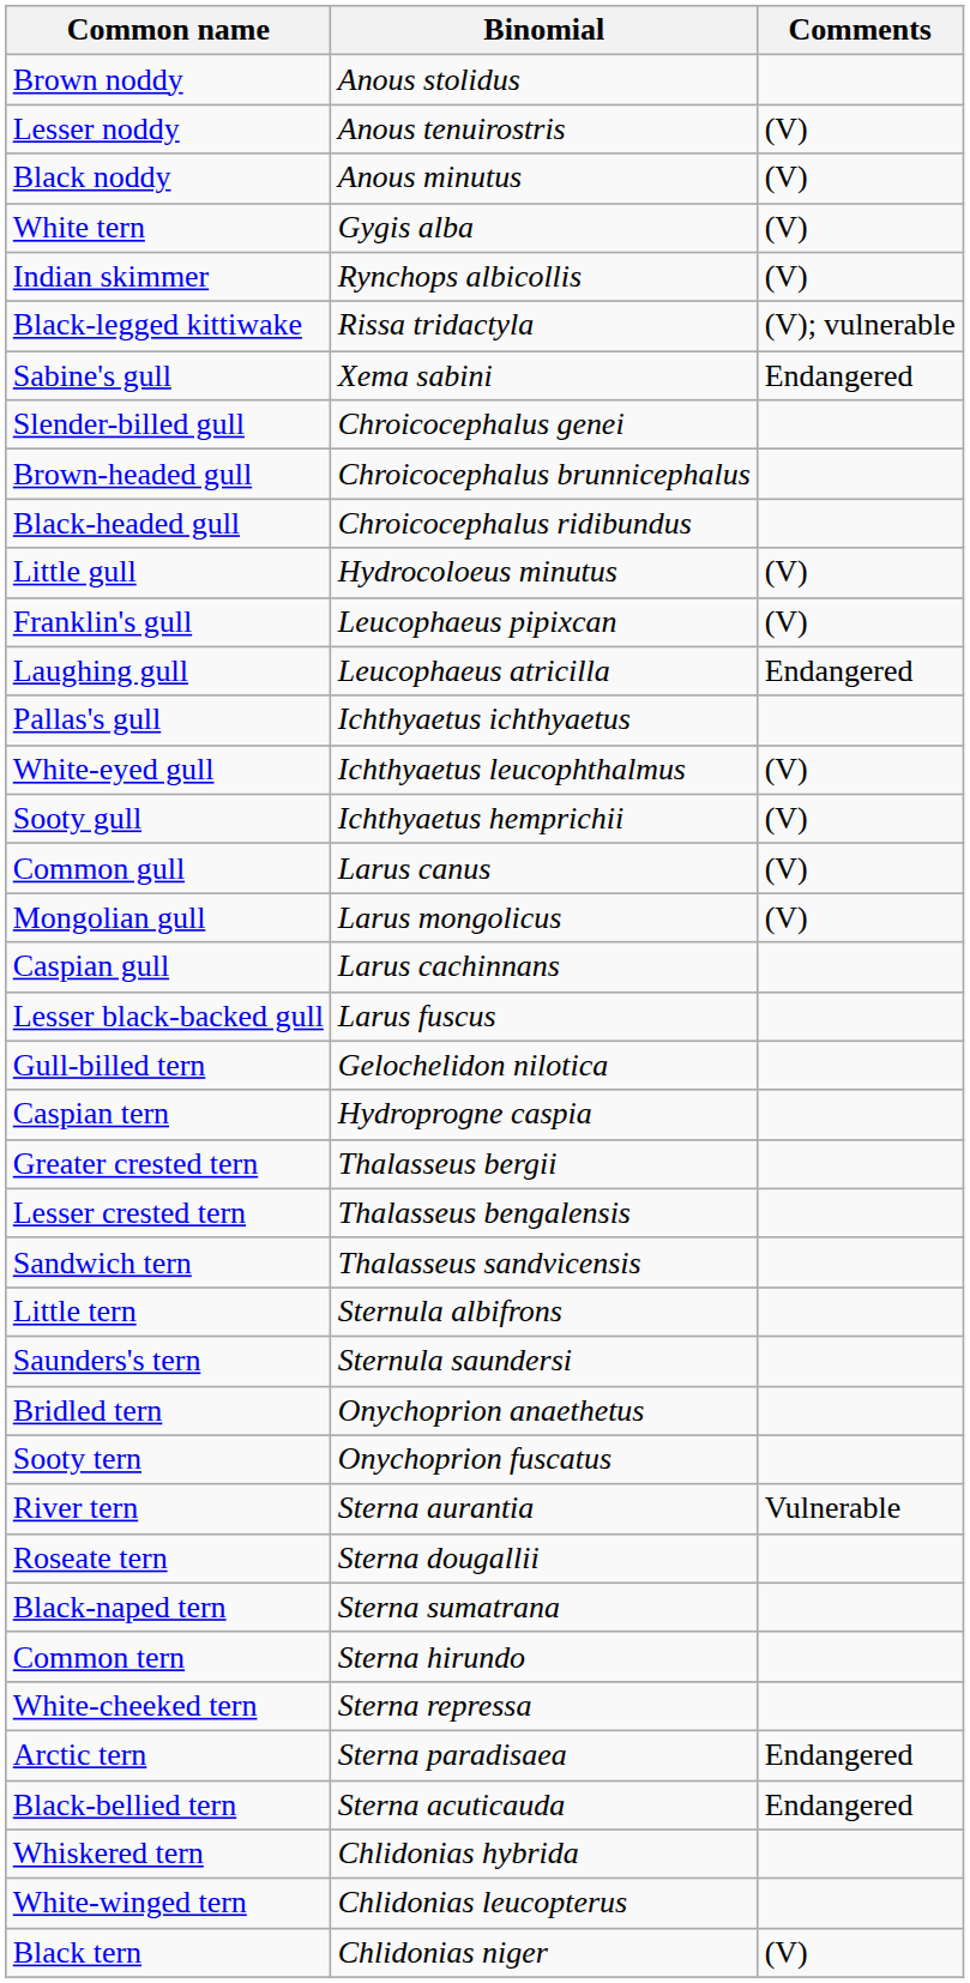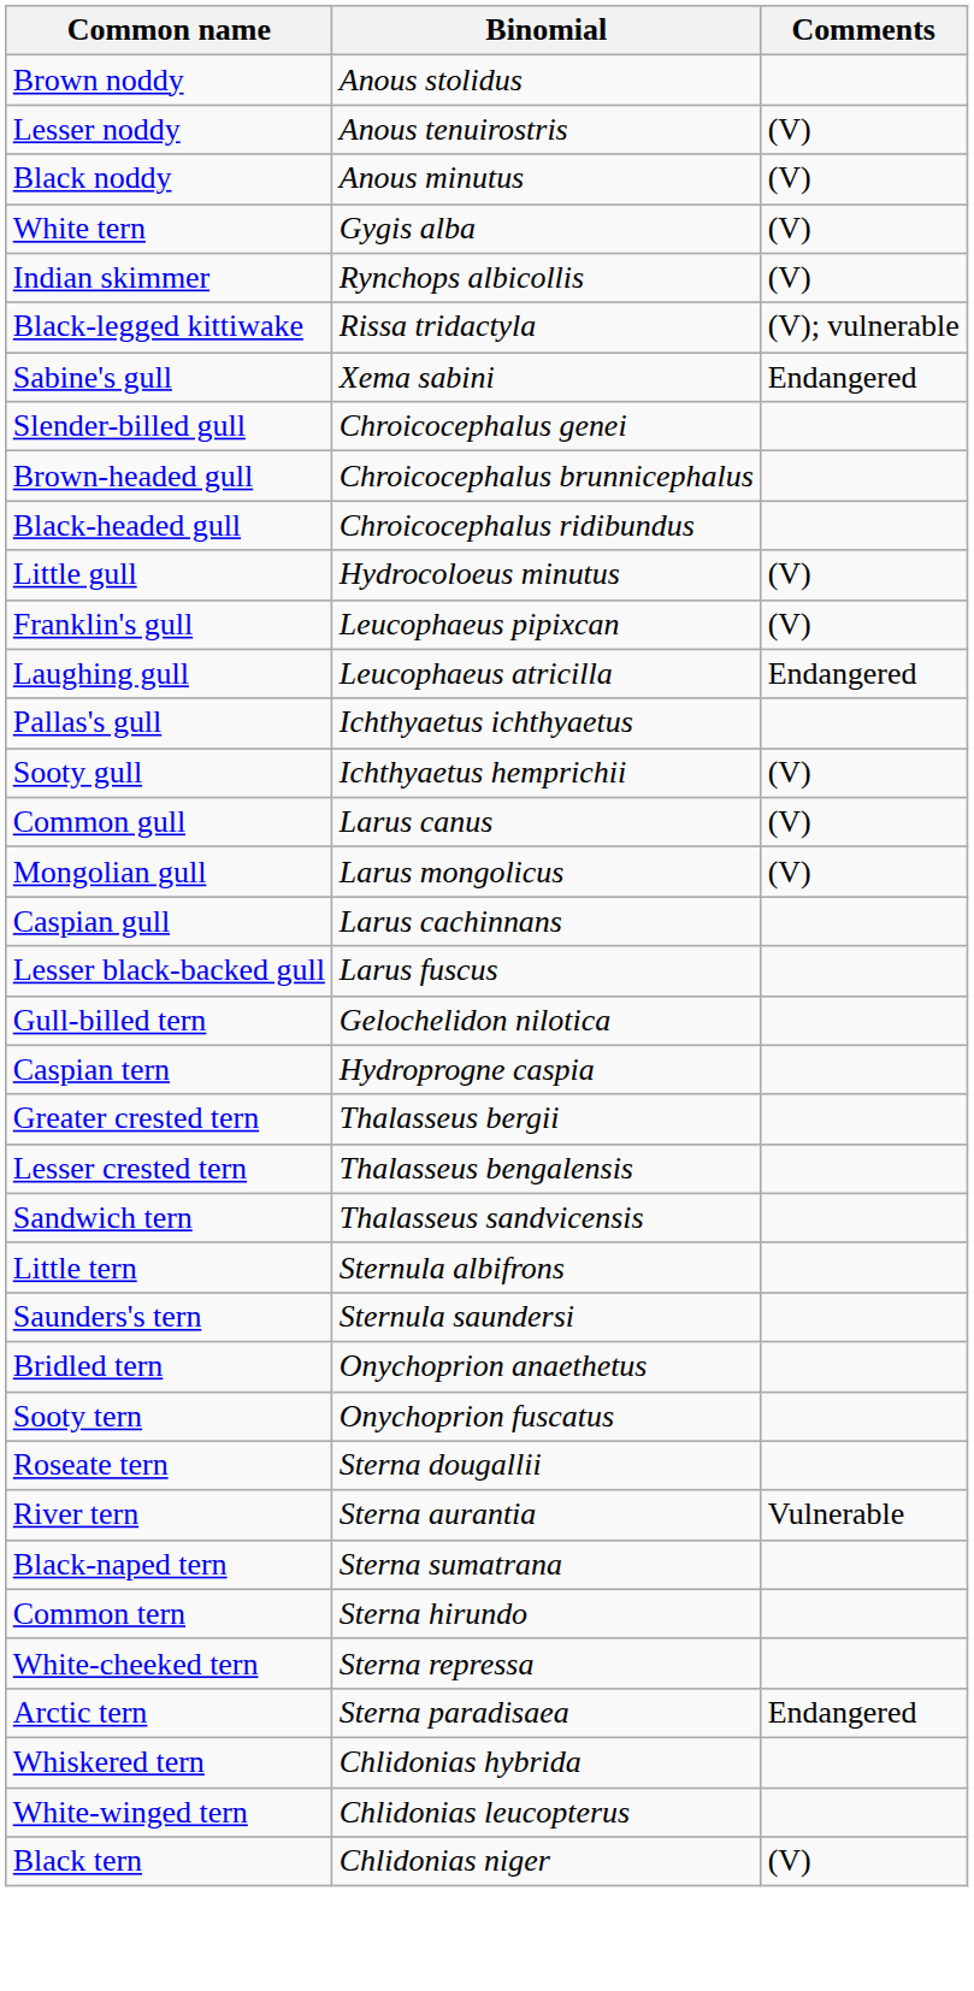 <table class="wikitable">
 <tr>
 <th>Common name</th>
 <th>Binomial</th>
 <th>Comments</th>
 </tr>
 <tr>
 <td><a href='#'>Brown noddy</a></td>
 <td><em>Anous stolidus</em></td>
 <td></td>
 </tr>
 <tr>
 <td><a href='#'>Lesser noddy</a></td>
 <td><em>Anous tenuirostris</em></td>
 <td>(V)</td>
 </tr>
 <tr>
 <td><a href='#'>Black noddy</a></td>
 <td><em>Anous minutus</em></td>
 <td>(V)</td>
 </tr>
 <tr>
 <td><a href='#'>White tern</a></td>
 <td><em>Gygis alba</em></td>
 <td>(V)</td>
 </tr>
 <tr>
 <td><a href='#'>Indian skimmer</a></td>
 <td><em>Rynchops albicollis</em></td>
 <td>(V)</td>
 </tr>
 <tr>
 <td><a href='#'>Black-legged kittiwake</a></td>
 <td><em>Rissa tridactyla</em></td>
 <td>(V); vulnerable</td>
 </tr>
 <tr>
 <td><a href='#'>Sabine's gull</a></td>
 <td><em>Xema sabini</em></td>
 <td>Endangered</td>
 </tr>
 <tr>
 <td><a href='#'>Slender-billed gull</a></td>
 <td><em>Chroicocephalus genei</em></td>
 </tr>
 <tr>
 <td><a href='#'>Brown-headed gull</a></td>
 <td><em>Chroicocephalus brunnicephalus</em></td>
 <td></td>
 </tr>
 <tr>
 <td><a href='#'>Black-headed gull</a></td>
 <td><em>Chroicocephalus ridibundus</em></td>
 <td></td>
 </tr>
 <tr>
 <td><a href='#'>Little gull</a></td>
 <td><em>Hydrocoloeus minutus</em></td>
 <td>(V)</td>
 </tr>
 <tr>
 <td><a href='#'>Franklin's gull</a></td>
 <td><em>Leucophaeus pipixcan</em></td>
 <td>(V)</td>
 </tr>
 <tr>
 <td><a href='#'>Laughing gull</a></td>
 <td><em>Leucophaeus atricilla</em></td>
 <td>Endangered</td>
 </tr>
 <tr>
 <td><a href='#'>Pallas's gull</a></td>
 <td><em>Ichthyaetus ichthyaetus</em></td>
 <td></td>
 </tr>
 <tr>
-<td><a href='#'>White-eyed gull</a></td>
-<td><em>Ichthyaetus leucophthalmus</em></td>
-<td>(V)</td>
-</tr>
-<tr>
 <td><a href='#'>Sooty gull</a></td>
 <td><em>Ichthyaetus hemprichii</em></td>
 <td>(V)</td>
 </tr>
 <tr>
 <td><a href='#'>Common gull</a></td>
 <td><em>Larus canus</em></td>
 <td>(V)</td>
 </tr>
 <tr>
 <td><a href='#'>Mongolian gull</a></td>
 <td><em>Larus mongolicus</em></td>
 <td>(V)</td>
 </tr>
 <tr>
 <td><a href='#'>Caspian gull</a></td>
 <td><em>Larus cachinnans</em></td>
 <td></td>
 </tr>
 <tr>
 <td><a href='#'>Lesser black-backed gull</a></td>
 <td><em>Larus fuscus</em></td>
 <td></td>
 </tr>
 <tr>
 <td><a href='#'>Gull-billed tern</a></td>
 <td><em>Gelochelidon nilotica</em></td>
 <td></td>
 </tr>
 <tr>
 <td><a href='#'>Caspian tern</a></td>
 <td><em>Hydroprogne caspia</em></td>
 <td></td>
 </tr>
 <tr>
 <td><a href='#'>Greater crested tern</a></td>
 <td><em>Thalasseus bergii</em></td>
 <td></td>
 </tr>
 <tr>
 <td><a href='#'>Lesser crested tern</a></td>
 <td><em>Thalasseus bengalensis</em></td>
 <td></td>
 </tr>
 <tr>
 <td><a href='#'>Sandwich tern</a></td>
 <td><em>Thalasseus sandvicensis</em></td>
 <td></td>
 </tr>
 <tr>
 <td><a href='#'>Little tern</a></td>
 <td><em>Sternula albifrons</em></td>
 <td></td>
 </tr>
 <tr>
 <td><a href='#'>Saunders's tern</a></td>
 <td><em>Sternula saundersi</em></td>
 <td></td>
 </tr>
 <tr>
 <td><a href='#'>Bridled tern</a></td>
 <td><em>Onychoprion anaethetus</em></td>
 <td></td>
 </tr>
 <tr>
 <td><a href='#'>Sooty tern</a></td>
 <td><em>Onychoprion fuscatus</em></td>
 <td></td>
 </tr>
 <tr>
+<td><a href='#'>Roseate tern</a></td>
+<td><em>Sterna dougallii</em></td>
+<td></td>
+</tr>
+<tr>
 <td><a href='#'>River tern</a></td>
 <td><em>Sterna aurantia</em></td>
 <td>Vulnerable</td>
-</tr>
-<tr>
-<td><a href='#'>Roseate tern</a></td>
-<td><em>Sterna dougallii</em></td>
-<td></td>
 </tr>
 <tr>
 <td><a href='#'>Black-naped tern</a></td>
 <td><em>Sterna sumatrana</em></td>
 <td></td>
 </tr>
 <tr>
 <td><a href='#'>Common tern</a></td>
 <td><em>Sterna hirundo</em></td>
 <td></td>
 </tr>
 <tr>
 <td><a href='#'>White-cheeked tern</a></td>
 <td><em>Sterna repressa</em></td>
 <td></td>
 </tr>
 <tr>
 <td><a href='#'>Arctic tern</a></td>
 <td><em>Sterna paradisaea</em></td>
 <td>Endangered</td>
 </tr>
 <tr>
-<td><a href='#'>Black-bellied tern</a></td>
-<td><em>Sterna acuticauda</em></td>
-<td>Endangered</td>
-</tr>
-<tr>
 <td><a href='#'>Whiskered tern</a></td>
 <td><em>Chlidonias hybrida</em></td>
 <td></td>
 </tr>
 <tr>
 <td><a href='#'>White-winged tern</a></td>
 <td><em>Chlidonias leucopterus</em></td>
 <td></td>
 </tr>
 <tr>
 <td><a href='#'>Black tern</a></td>
 <td><em>Chlidonias niger</em></td>
 <td>(V)</td>
 </tr>
 </table>
